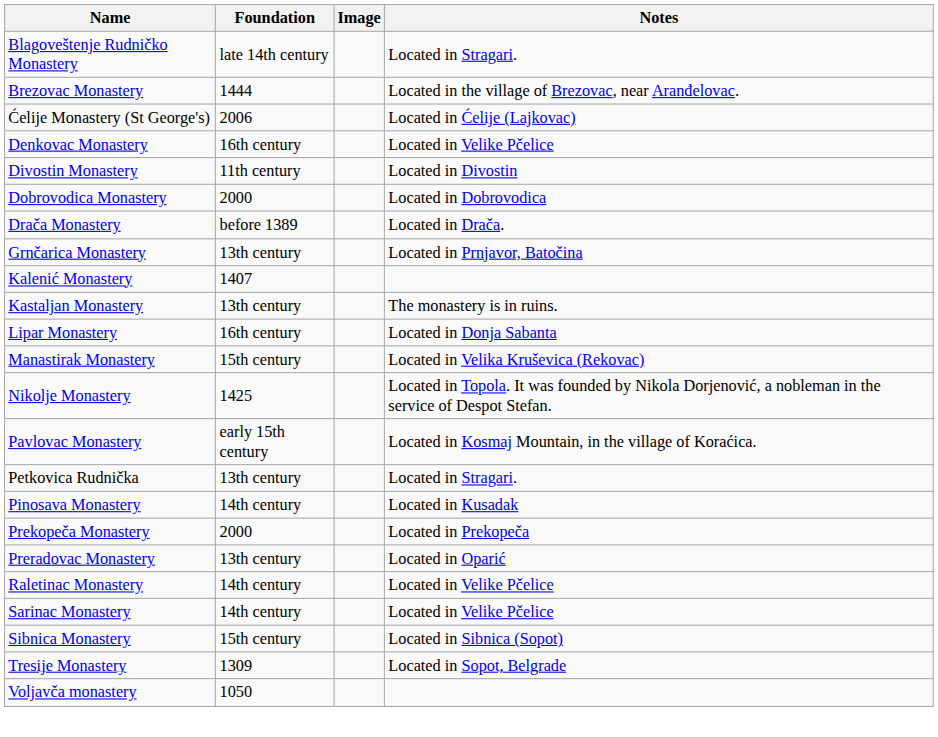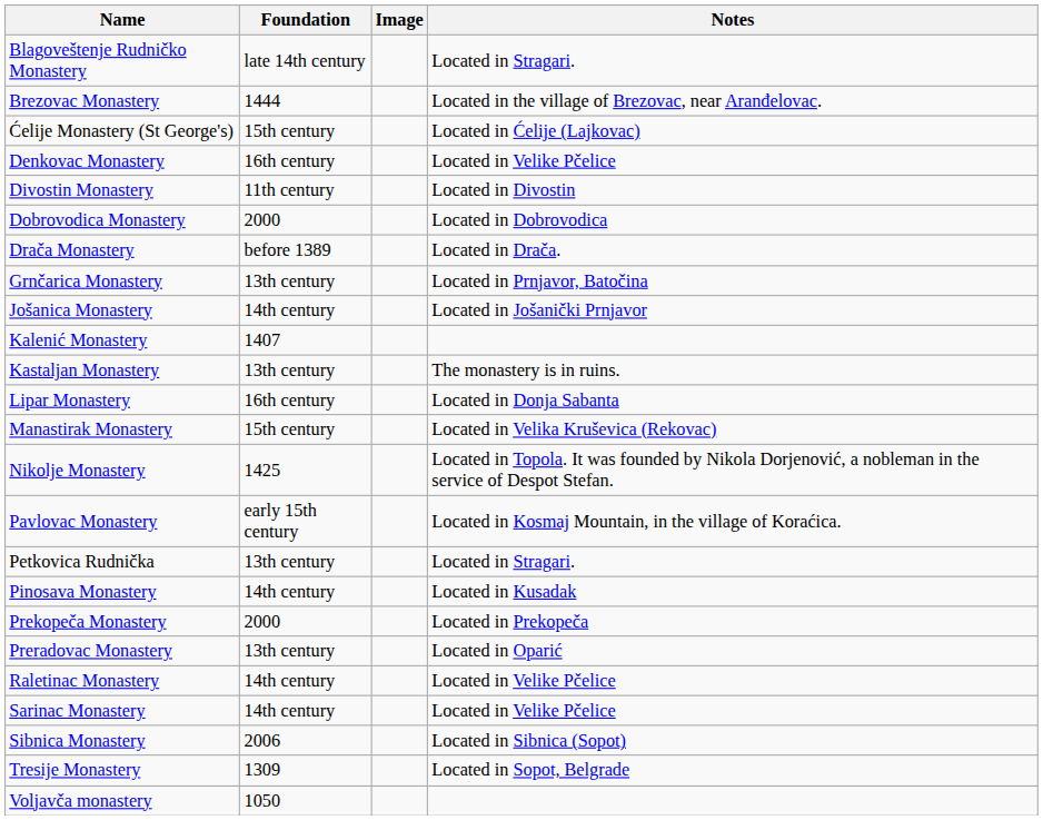 <table class="wikitable" style="font-size:95%;">
 <tr>
 <th>Name</th>
 <th>Foundation</th>
 <th>Image</th>
 <th>Notes</th>
 </tr>
 <tr>
 <td><a href='#'>Blagoveštenje Rudničko Monastery</a><br></td>
 <td>late 14th century</td>
 <td></td>
 <td>Located in <a href='#'>Stragari</a>.</td>
 </tr>
 <tr>
 <td><a href='#'>Brezovac Monastery</a><br></td>
 <td>1444</td>
 <td></td>
 <td>Located in the village of <a href='#'>Brezovac</a>, near <a href='#'>Aranđelovac</a>.</td>
 </tr>
 <tr>
 <td>Ćelije Monastery (St George's)</td>
-<td>2006</td>
+<td>15th century</td>
 <td></td>
 <td>Located in <a href='#'>Ćelije (Lajkovac)</a></td>
 </tr>
 <tr>
 <td><a href='#'>Denkovac Monastery</a></td>
 <td>16th century</td>
 <td></td>
 <td>Located in <a href='#'>Velike Pčelice</a></td>
 </tr>
 <tr>
 <td><a href='#'>Divostin Monastery</a></td>
 <td>11th century</td>
 <td></td>
 <td>Located in <a href='#'>Divostin</a></td>
 </tr>
 <tr>
 <td><a href='#'>Dobrovodica Monastery</a></td>
 <td>2000</td>
 <td></td>
 <td>Located in <a href='#'>Dobrovodica</a></td>
 </tr>
 <tr>
 <td><a href='#'>Drača Monastery</a><br></td>
 <td>before 1389</td>
 <td></td>
 <td>Located in <a href='#'>Drača</a>.</td>
 </tr>
 <tr>
 <td><a href='#'>Grnčarica Monastery</a></td>
 <td>13th century</td>
 <td></td>
 <td>Located in <a href='#'>Prnjavor, Batočina</a></td>
+</tr>
+<tr>
+<td><a href='#'>Jošanica Monastery</a></td>
+<td>14th century</td>
+<td></td>
+<td>Located in <a href='#'>Jošanički Prnjavor</a></td>
 </tr>
 <tr>
 <td><a href='#'>Kalenić Monastery</a><br></td>
 <td>1407</td>
 <td></td>
 <td></td>
 </tr>
 <tr>
 <td><a href='#'>Kastaljan Monastery</a><br></td>
 <td>13th century</td>
 <td></td>
 <td>The monastery is in ruins.</td>
 </tr>
 <tr>
 <td><a href='#'>Lipar Monastery</a></td>
 <td>16th century</td>
 <td></td>
 <td>Located in <a href='#'>Donja Sabanta</a></td>
 </tr>
 <tr>
 <td><a href='#'>Manastirak Monastery</a></td>
 <td>15th century</td>
 <td></td>
 <td>Located in <a href='#'>Velika Kruševica (Rekovac)</a></td>
 </tr>
 <tr>
 <td><a href='#'>Nikolje Monastery</a><br></td>
 <td>1425</td>
 <td></td>
 <td>Located in <a href='#'>Topola</a>. It was founded by Nikola Dorjenović, a nobleman in the service of Despot Stefan.</td>
 </tr>
 <tr>
 <td><a href='#'>Pavlovac Monastery</a><br></td>
 <td>early 15th century</td>
 <td></td>
 <td>Located in <a href='#'>Kosmaj</a> Mountain, in the village of Koraćica.</td>
 </tr>
 <tr>
 <td>Petkovica Rudnička</td>
 <td>13th century</td>
 <td></td>
 <td>Located in <a href='#'>Stragari</a>.</td>
 </tr>
 <tr>
 <td><a href='#'>Pinosava Monastery</a></td>
 <td>14th century</td>
 <td></td>
 <td>Located in <a href='#'>Kusadak</a></td>
 </tr>
 <tr>
 <td><a href='#'>Prekopeča Monastery</a></td>
 <td>2000</td>
 <td></td>
 <td>Located in <a href='#'>Prekopeča</a></td>
 </tr>
 <tr>
 <td><a href='#'>Preradovac Monastery</a></td>
 <td>13th century</td>
 <td></td>
 <td>Located in <a href='#'>Oparić</a></td>
 </tr>
 <tr>
 <td><a href='#'>Raletinac Monastery</a></td>
 <td>14th century</td>
 <td></td>
 <td>Located in <a href='#'>Velike Pčelice</a></td>
 </tr>
 <tr>
 <td><a href='#'>Sarinac Monastery</a></td>
 <td>14th century</td>
 <td></td>
 <td>Located in <a href='#'>Velike Pčelice</a></td>
 </tr>
 <tr>
 <td><a href='#'>Sibnica Monastery</a></td>
-<td>15th century</td>
+<td>2006</td>
 <td></td>
 <td>Located in <a href='#'>Sibnica (Sopot)</a></td>
 </tr>
 <tr>
 <td><a href='#'>Tresije Monastery</a></td>
 <td>1309</td>
 <td></td>
 <td>Located in <a href='#'>Sopot, Belgrade</a></td>
 </tr>
 <tr>
 <td><a href='#'>Voljavča monastery</a><br></td>
 <td>1050</td>
 <td></td>
 <td></td>
 </tr>
 </table>
